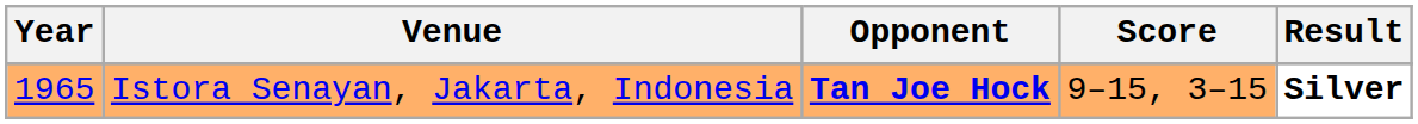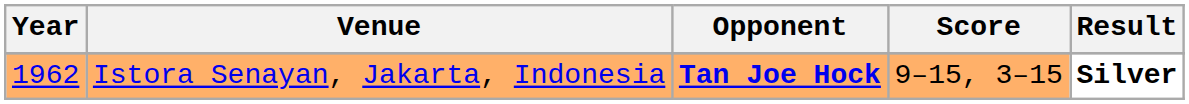 <table class="sortable wikitable" style="font-size: 90%;">
 <tr>
 <th>Year</th>
 <th>Venue</th>
 <th>Opponent</th>
 <th>Score</th>
 <th>Result</th>
 </tr>
 <tr>
 </tr>
 <tr style="background:#FFB069">
-<td align="center"><a href='#'>1965</a></td>
+<td align="center"><a href='#'>1962</a></td>
 <td align="left"><a href='#'>Istora Senayan</a>, <a href='#'>Jakarta</a>, <a href='#'>Indonesia</a></td>
 <td align="left"><strong> <a href='#'>Tan Joe Hock</a></strong></td>
 <td align="left">9–15, 3–15</td>
 <td style="text-align:left; background:white"> <strong>Silver</strong></td>
 </tr>
 </table>
